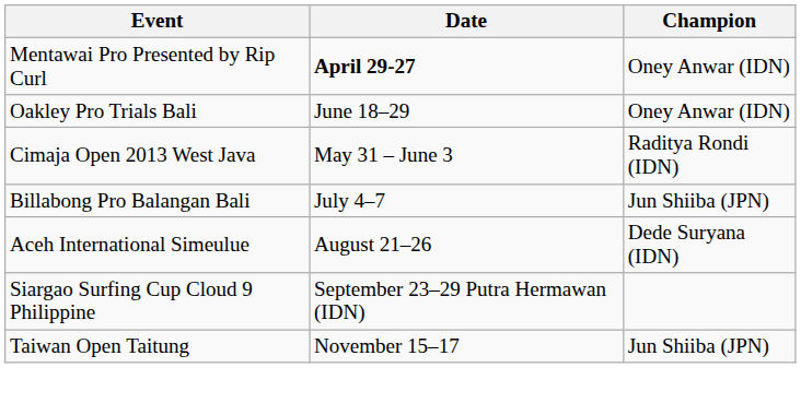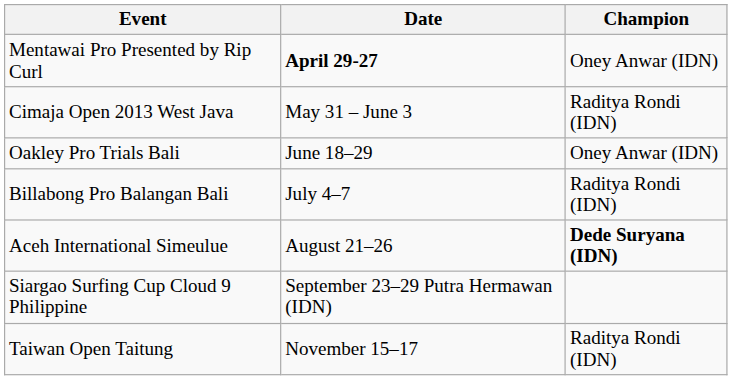 <table class="wikitable">
 <tr>
 <th>Event</th>
 <th>Date</th>
 <th>Champion</th>
 </tr>
 <tr>
 <td>Mentawai Pro Presented by Rip Curl</td>
 <td><strong>April 29-27</strong></td>
 <td>Oney Anwar (IDN)</td>
 </tr>
 <tr>
+<td>Cimaja Open 2013 West Java</td>
+<td>May 31 – June 3</td>
+<td>Raditya Rondi (IDN)</td>
+</tr>
+<tr>
 <td>Oakley Pro Trials Bali</td>
 <td>June 18–29</td>
 <td>Oney Anwar (IDN)</td>
 </tr>
 <tr>
-<td>Cimaja Open 2013 West Java</td>
-<td>May 31 – June 3</td>
-<td>Raditya Rondi (IDN)</td>
-</tr>
-<tr>
 <td>Billabong Pro Balangan Bali</td>
 <td>July 4–7</td>
-<td>Jun Shiiba (JPN)</td>
+<td>Raditya Rondi (IDN)</td>
 </tr>
 <tr>
 <td>Aceh International Simeulue</td>
 <td>August 21–26</td>
-<td>Dede Suryana (IDN)</td>
+<td><strong>Dede Suryana (IDN)</strong></td>
 </tr>
 <tr>
 <td>Siargao Surfing Cup Cloud 9 Philippine</td>
 <td>September 23–29	Putra Hermawan (IDN)</td>
 </tr>
 <tr>
 <td>Taiwan Open Taitung</td>
 <td>November 15–17</td>
-<td>Jun Shiiba (JPN)</td>
+<td>Raditya Rondi (IDN)</td>
 </tr>
 </table>
